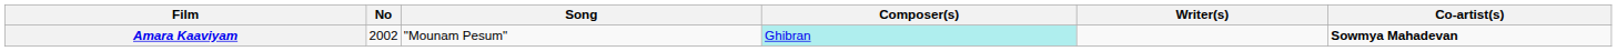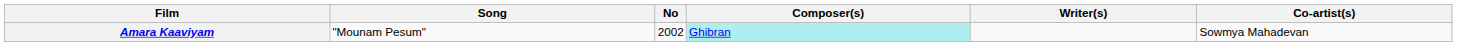 <table class="wikitable plainrowheaders" width="100%" textcolor:#000;">
 <tr>
 <th scope="col" width="23%"><strong>Film</strong></th>
+<th scope="col" width="23%"><strong>Song</strong></th>
 <th><strong>No</strong></th>
-<th scope="col" width="23%"><strong>Song</strong></th>
 <th scope="col" width="20%"><strong>Composer(s)</strong></th>
 <th scope="col" width="16%"><strong>Writer(s)</strong></th>
 <th scope="col" width="18%"><strong>Co-artist(s)</strong></th>
 </tr>
 <tr>
 <th><em><a href='#'>Amara Kaaviyam</a></em></th>
+<td>"Mounam Pesum"</td>
 <td>2002</td>
-<td>"Mounam Pesum"</td>
 <td style="background: paleturquoise;"><a href='#'>Ghibran</a></td>
 <td></td>
-<td><strong>Sowmya Mahadevan</strong></td>
+<td>Sowmya Mahadevan</td>
 </tr>
 </table>
